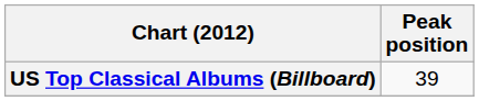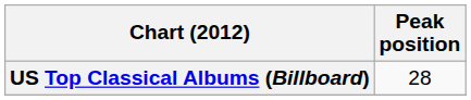 <table class="wikitable sortable plainrowheaders">
 <tr>
 <th>Chart (2012)</th>
 <th>Peak<br>position</th>
 </tr>
 <tr>
 <th scope="row">US <a href='#'>Top Classical Albums</a> (<em>Billboard</em>)</th>
-<td align="center">39</td>
+<td align="center">28</td>
 </tr>
 <tr>
 </tr>
 </table>
